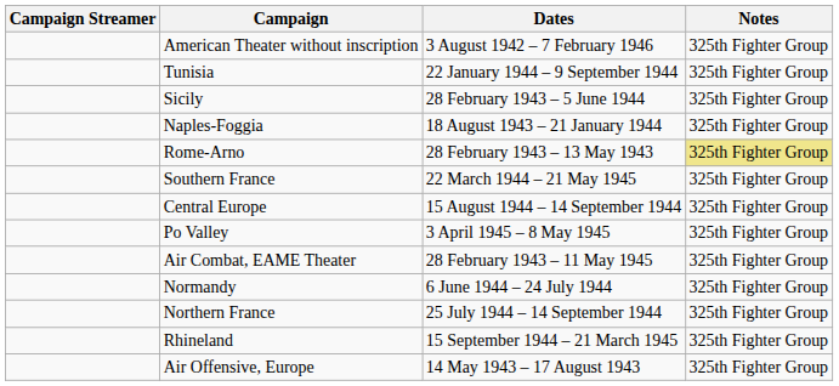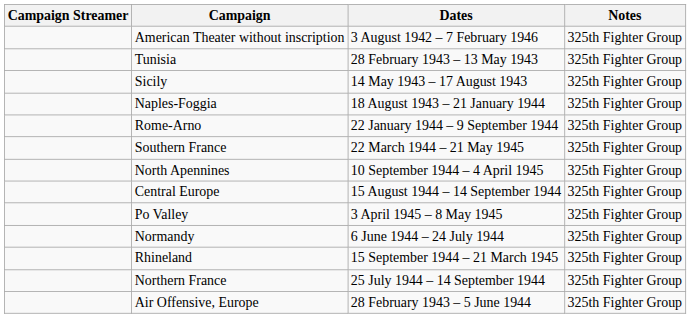 <table class="wikitable">
 <tr style="background:#efefef;">
 <th>Campaign Streamer</th>
 <th>Campaign</th>
 <th>Dates</th>
 <th>Notes</th>
 </tr>
 <tr>
 <td></td>
 <td>American Theater without inscription</td>
 <td>3 August 1942 – 7 February 1946</td>
 <td>325th Fighter Group</td>
 </tr>
 <tr>
 <td></td>
 <td>Tunisia</td>
-<td>22 January 1944 – 9 September 1944</td>
+<td>28 February 1943 – 13 May 1943</td>
 <td>325th Fighter Group</td>
 </tr>
 <tr>
 <td></td>
 <td>Sicily</td>
-<td>28 February 1943 – 5 June 1944</td>
+<td>14 May 1943 – 17 August 1943</td>
 <td>325th Fighter Group</td>
 </tr>
 <tr>
 <td></td>
 <td>Naples-Foggia</td>
 <td>18 August 1943 – 21 January 1944</td>
 <td>325th Fighter Group</td>
 </tr>
 <tr>
 <td></td>
 <td>Rome-Arno</td>
-<td>28 February 1943 – 13 May 1943</td>
-<td style="background: khaki;">325th Fighter Group</td>
+<td>22 January 1944 – 9 September 1944</td>
+<td>325th Fighter Group</td>
 </tr>
 <tr>
 <td></td>
 <td>Southern France</td>
 <td>22 March 1944 – 21 May 1945</td>
+<td>325th Fighter Group</td>
+</tr>
+<tr>
+<td></td>
+<td>North Apennines</td>
+<td>10 September 1944 – 4 April 1945</td>
 <td>325th Fighter Group</td>
 </tr>
 <tr>
 <td></td>
 <td>Central Europe</td>
 <td>15 August 1944 – 14 September 1944</td>
 <td>325th Fighter Group</td>
 </tr>
 <tr>
 <td></td>
 <td>Po Valley</td>
 <td>3 April 1945 – 8 May 1945</td>
 <td>325th Fighter Group</td>
 </tr>
 <tr>
 <td></td>
-<td>Air Combat, EAME Theater</td>
-<td>28 February 1943 – 11 May 1945</td>
+<td>Normandy</td>
+<td>6 June 1944 – 24 July 1944</td>
 <td>325th Fighter Group</td>
 </tr>
 <tr>
 <td></td>
-<td>Normandy</td>
-<td>6 June 1944 – 24 July 1944</td>
+<td>Rhineland</td>
+<td>15 September 1944 – 21 March 1945</td>
 <td>325th Fighter Group</td>
 </tr>
 <tr>
 <td></td>
 <td>Northern France</td>
 <td>25 July 1944 – 14 September 1944</td>
 <td>325th Fighter Group</td>
 </tr>
 <tr>
 <td></td>
-<td>Rhineland</td>
-<td>15 September 1944 – 21 March 1945</td>
-<td>325th Fighter Group</td>
-</tr>
-<tr>
-<td></td>
 <td>Air Offensive, Europe</td>
-<td>14 May 1943 – 17 August 1943</td>
+<td>28 February 1943 – 5 June 1944</td>
 <td>325th Fighter Group</td>
 </tr>
 </table>
